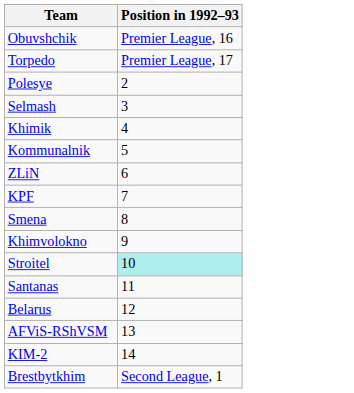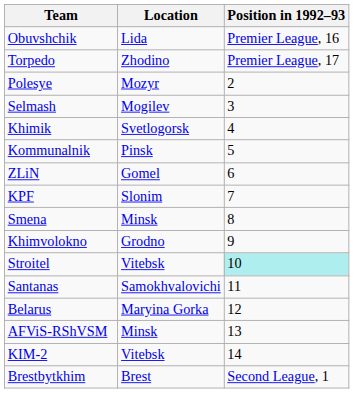 <table class="wikitable sortable" style="text-align:left">
 <tr>
 <th>Team</th>
+<th>Location</th>
 <th data-sort-type="number">Position in 1992–93</th>
 </tr>
 <tr>
 <td width=120><a href='#'>Obuvshchik</a></td>
+<td width=110><a href='#'>Lida</a></td>
 <td><a href='#'>Premier League</a>, 16</td>
 </tr>
 <tr>
 <td><a href='#'>Torpedo</a></td>
+<td><a href='#'>Zhodino</a></td>
 <td><a href='#'>Premier League</a>, 17</td>
 </tr>
 <tr>
 <td><a href='#'>Polesye</a></td>
+<td><a href='#'>Mozyr</a></td>
 <td>2</td>
 </tr>
 <tr>
 <td><a href='#'>Selmash</a></td>
+<td><a href='#'>Mogilev</a></td>
 <td>3</td>
 </tr>
 <tr>
 <td><a href='#'>Khimik</a></td>
+<td><a href='#'>Svetlogorsk</a></td>
 <td>4</td>
 </tr>
 <tr>
 <td><a href='#'>Kommunalnik</a></td>
+<td><a href='#'>Pinsk</a></td>
 <td>5</td>
 </tr>
 <tr>
 <td><a href='#'>ZLiN</a></td>
+<td><a href='#'>Gomel</a></td>
 <td>6</td>
 </tr>
 <tr>
 <td><a href='#'>KPF</a></td>
+<td><a href='#'>Slonim</a></td>
 <td>7</td>
 </tr>
 <tr>
 <td><a href='#'>Smena</a></td>
+<td><a href='#'>Minsk</a></td>
 <td>8</td>
 </tr>
 <tr>
 <td><a href='#'>Khimvolokno</a></td>
+<td><a href='#'>Grodno</a></td>
 <td>9</td>
 </tr>
 <tr>
 <td><a href='#'>Stroitel</a></td>
+<td><a href='#'>Vitebsk</a></td>
 <td style="background: paleturquoise;">10</td>
 </tr>
 <tr>
 <td><a href='#'>Santanas</a></td>
+<td><a href='#'>Samokhvalovichi</a></td>
 <td>11</td>
 </tr>
 <tr>
 <td><a href='#'>Belarus</a></td>
+<td><a href='#'>Maryina Gorka</a></td>
 <td>12</td>
 </tr>
 <tr>
 <td><a href='#'>AFViS-RShVSM</a></td>
+<td><a href='#'>Minsk</a></td>
 <td>13</td>
 </tr>
 <tr>
 <td><a href='#'>KIM-2</a></td>
+<td><a href='#'>Vitebsk</a></td>
 <td>14</td>
 </tr>
 <tr>
 <td><a href='#'>Brestbytkhim</a></td>
+<td><a href='#'>Brest</a></td>
 <td><a href='#'>Second League</a>, 1</td>
 </tr>
 </table>
